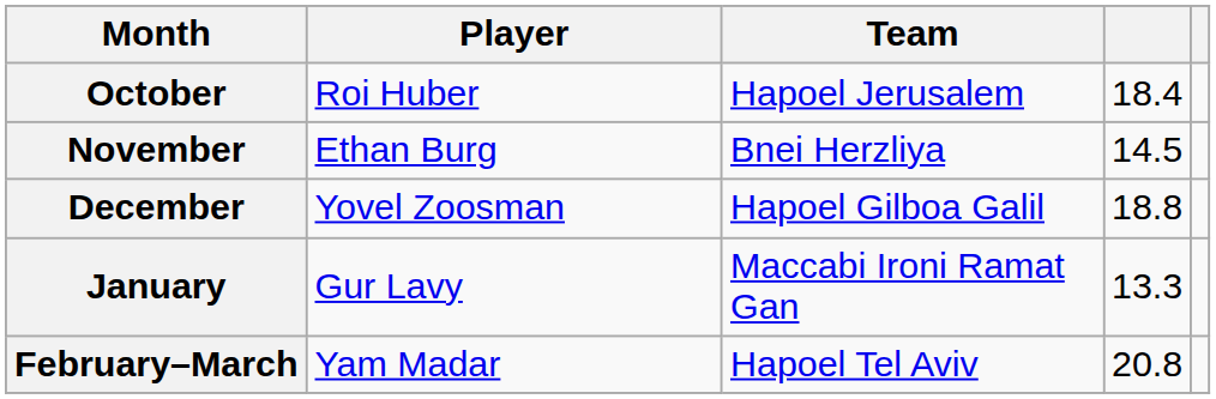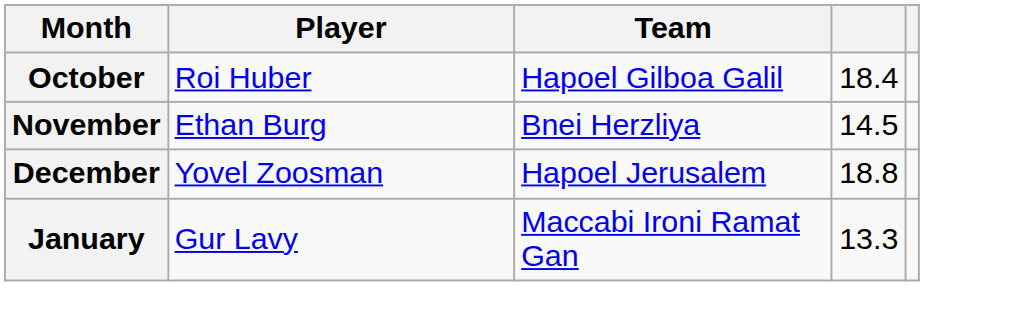 <table class="wikitable" style="text-align: center;">
 <tr>
 <th>Month</th>
 <th style="width:175px;">Player</th>
 <th style="width:160px;">Team</th>
 <th><a href='#'></a></th>
 <th></th>
 </tr>
 <tr>
 <th>October</th>
 <td align=left> <a href='#'>Roi Huber</a></td>
-<td align=left><a href='#'>Hapoel Jerusalem</a></td>
+<td align=left><a href='#'>Hapoel Gilboa Galil</a></td>
 <td>18.4</td>
 <td></td>
 </tr>
 <tr>
 <th>November</th>
 <td align=left> <a href='#'>Ethan Burg</a></td>
 <td align=left><a href='#'>Bnei Herzliya</a></td>
 <td>14.5</td>
 <td></td>
 </tr>
 <tr>
 <th>December</th>
 <td align=left> <a href='#'>Yovel Zoosman</a></td>
-<td align=left><a href='#'>Hapoel Gilboa Galil</a></td>
+<td align=left><a href='#'>Hapoel Jerusalem</a></td>
 <td>18.8</td>
 <td></td>
 </tr>
 <tr>
 <th>January</th>
 <td align=left> <a href='#'>Gur Lavy</a></td>
 <td align=left><a href='#'>Maccabi Ironi Ramat Gan</a></td>
 <td>13.3</td>
 <td></td>
 </tr>
-<tr>
-<th>February–March</th>
-<td align=left> <a href='#'>Yam Madar</a></td>
-<td align=left><a href='#'>Hapoel Tel Aviv</a></td>
-<td>20.8</td>
-<td></td>
-</tr>
 </table>
